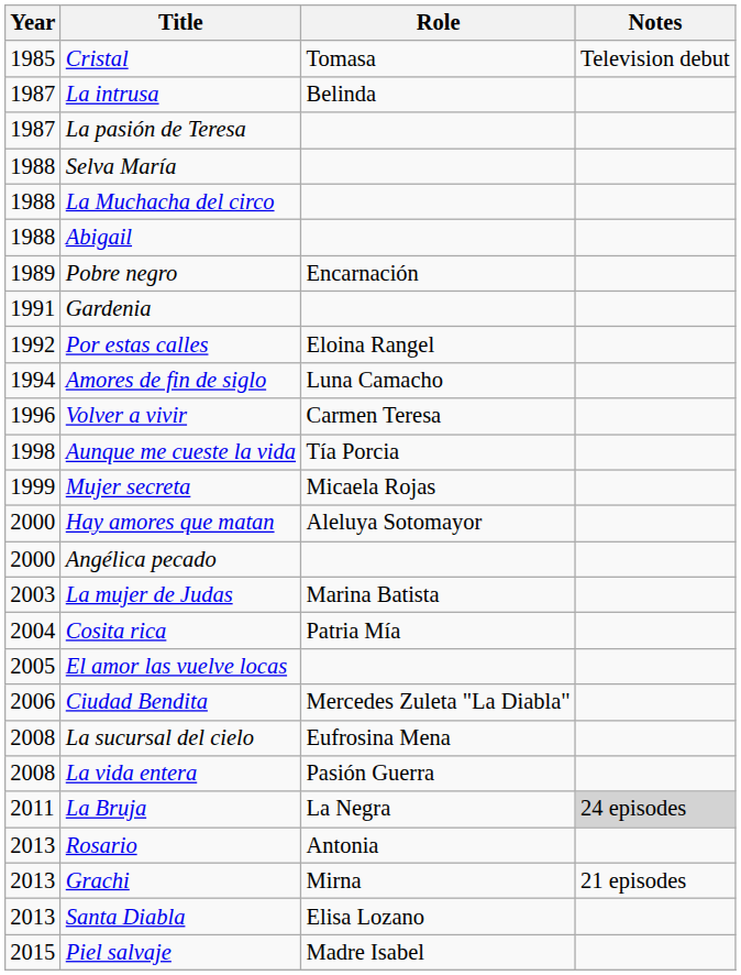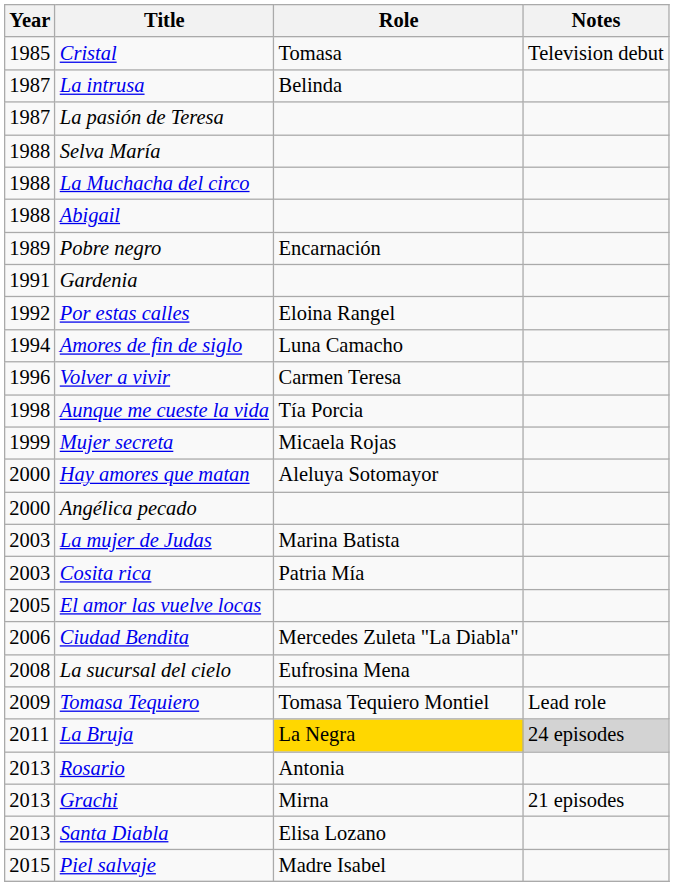 <table class="wikitable sortable">
 <tr>
 <th>Year</th>
 <th>Title</th>
 <th>Role</th>
 <th>Notes</th>
 </tr>
 <tr>
 <td>1985</td>
 <td><em><a href='#'>Cristal</a></em></td>
 <td>Tomasa</td>
 <td>Television debut</td>
 </tr>
 <tr>
 <td>1987</td>
 <td><em><a href='#'>La intrusa</a></em></td>
 <td>Belinda</td>
 <td></td>
 </tr>
 <tr>
 <td>1987</td>
 <td><em>La pasión de Teresa</em></td>
 <td></td>
 <td></td>
 </tr>
 <tr>
 <td>1988</td>
 <td><em>Selva María</em></td>
 <td></td>
 <td></td>
 </tr>
 <tr>
 <td>1988</td>
 <td><em><a href='#'>La Muchacha del circo</a></em></td>
 <td></td>
 <td></td>
 </tr>
 <tr>
 <td>1988</td>
 <td><em><a href='#'>Abigail</a></em></td>
 <td></td>
 <td></td>
 </tr>
 <tr>
 <td>1989</td>
 <td><em>Pobre negro</em></td>
 <td>Encarnación</td>
 <td></td>
 </tr>
 <tr>
 <td>1991</td>
 <td><em>Gardenia</em></td>
 <td></td>
 <td></td>
 </tr>
 <tr>
 <td>1992</td>
 <td><em><a href='#'>Por estas calles</a></em></td>
 <td>Eloina Rangel</td>
 <td></td>
 </tr>
 <tr>
 <td>1994</td>
 <td><em><a href='#'>Amores de fin de siglo</a></em></td>
 <td>Luna Camacho</td>
 <td></td>
 </tr>
 <tr>
 <td>1996</td>
 <td><em><a href='#'>Volver a vivir</a></em></td>
 <td>Carmen Teresa</td>
 <td></td>
 </tr>
 <tr>
 <td>1998</td>
 <td><em><a href='#'>Aunque me cueste la vida</a></em></td>
 <td>Tía Porcia</td>
 <td></td>
 </tr>
 <tr>
 <td>1999</td>
 <td><em><a href='#'>Mujer secreta</a></em></td>
 <td>Micaela Rojas</td>
 <td></td>
 </tr>
 <tr>
 <td>2000</td>
 <td><em><a href='#'>Hay amores que matan</a></em></td>
 <td>Aleluya Sotomayor</td>
 <td></td>
 </tr>
 <tr>
 <td>2000</td>
 <td><em>Angélica pecado</em></td>
 <td></td>
 <td></td>
 </tr>
 <tr>
 <td>2003</td>
 <td><em><a href='#'>La mujer de Judas</a></em></td>
 <td>Marina Batista</td>
 <td></td>
 </tr>
 <tr>
-<td>2004</td>
+<td>2003</td>
 <td><em><a href='#'>Cosita rica</a></em></td>
 <td>Patria Mía</td>
 <td></td>
 </tr>
 <tr>
 <td>2005</td>
 <td><em><a href='#'>El amor las vuelve locas</a></em></td>
 <td></td>
 <td></td>
 </tr>
 <tr>
 <td>2006</td>
 <td><em><a href='#'>Ciudad Bendita</a></em></td>
 <td>Mercedes Zuleta "La Diabla"</td>
 <td></td>
 </tr>
 <tr>
 <td>2008</td>
 <td><em>La sucursal del cielo</em></td>
 <td>Eufrosina Mena</td>
 <td></td>
 </tr>
 <tr>
-<td>2008</td>
-<td><em><a href='#'>La vida entera</a></em></td>
-<td>Pasión Guerra</td>
-<td></td>
+<td>2009</td>
+<td><em><a href='#'>Tomasa Tequiero</a></em></td>
+<td>Tomasa Tequiero Montiel</td>
+<td>Lead role</td>
 </tr>
 <tr>
 <td>2011</td>
 <td><em><a href='#'>La Bruja</a></em></td>
-<td>La Negra</td>
+<td style="background: gold;">La Negra</td>
 <td style="background: lightgrey;">24 episodes</td>
 </tr>
 <tr>
 <td>2013</td>
 <td><em><a href='#'>Rosario</a></em></td>
 <td>Antonia</td>
 <td></td>
 </tr>
 <tr>
 <td>2013</td>
 <td><em><a href='#'>Grachi</a></em></td>
 <td>Mirna</td>
 <td>21 episodes</td>
 </tr>
 <tr>
 <td>2013</td>
 <td><em><a href='#'>Santa Diabla</a></em></td>
 <td>Elisa Lozano</td>
 <td></td>
 </tr>
 <tr>
 <td>2015</td>
 <td><em><a href='#'>Piel salvaje</a></em></td>
 <td>Madre Isabel</td>
 <td></td>
 </tr>
 <tr>
 </tr>
 </table>
